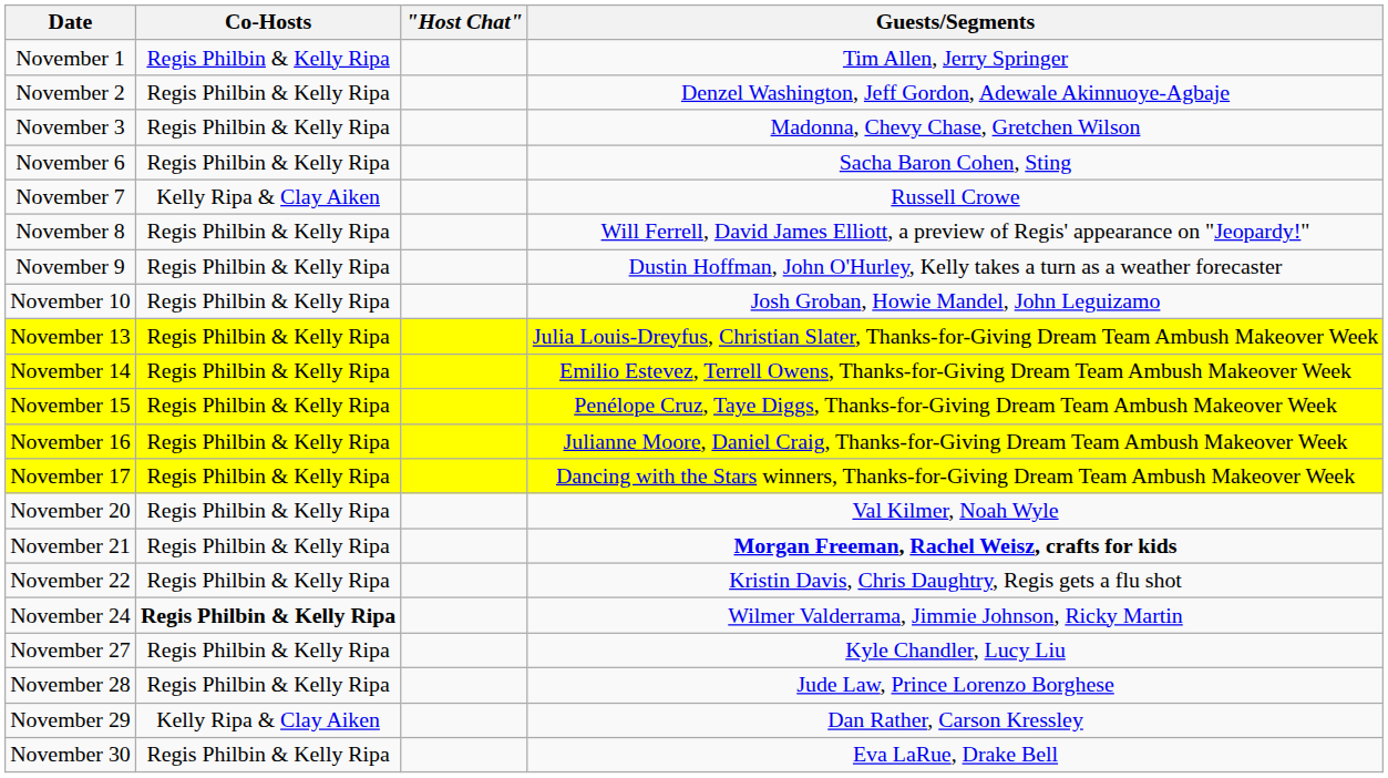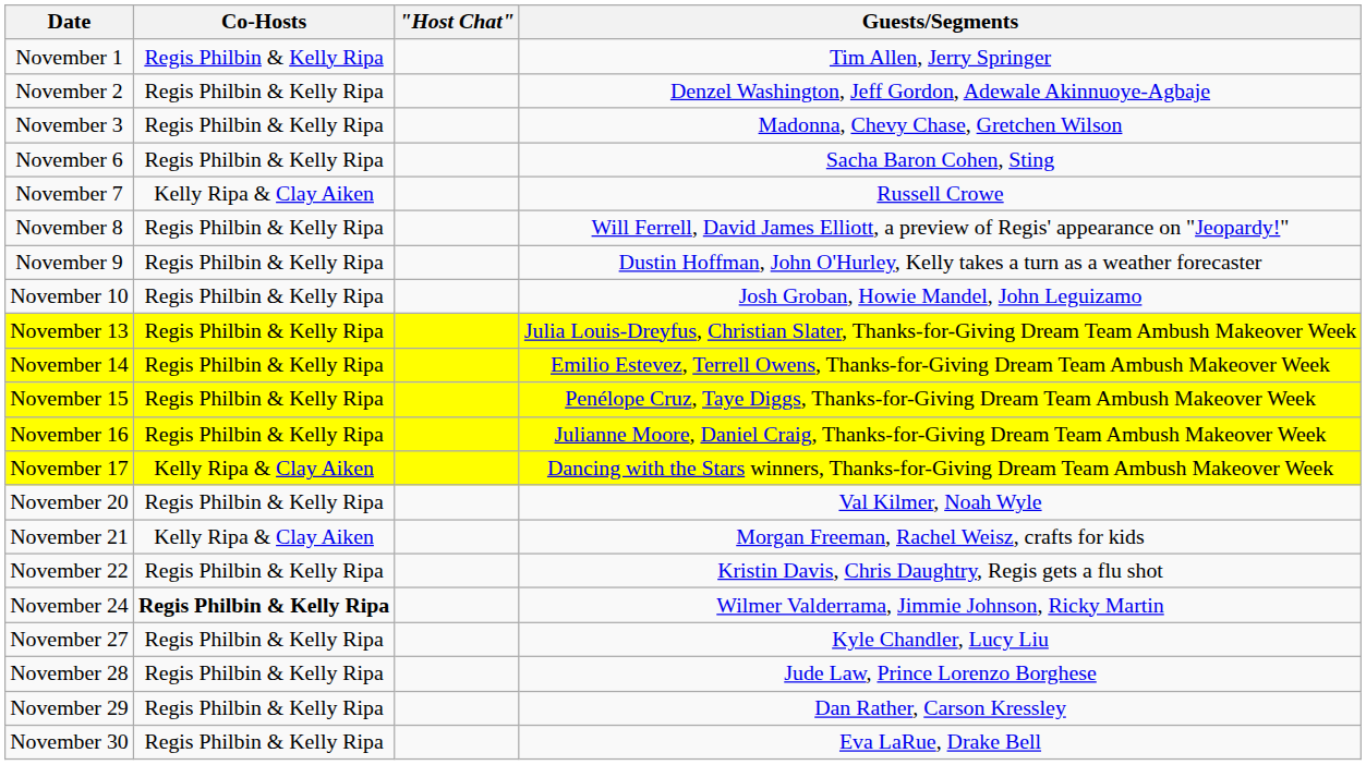 <table class="wikitable sortable" border="1" style="text-align:center">
 <tr>
 <th>Date</th>
 <th>Co-Hosts</th>
 <th><em>"Host Chat"</em></th>
 <th>Guests/Segments</th>
 </tr>
 <tr>
 <td>November 1</td>
 <td><a href='#'>Regis Philbin</a> & <a href='#'>Kelly Ripa</a></td>
 <td></td>
 <td><a href='#'>Tim Allen</a>, <a href='#'>Jerry Springer</a></td>
 </tr>
 <tr>
 <td>November 2</td>
 <td>Regis Philbin & Kelly Ripa</td>
 <td></td>
 <td><a href='#'>Denzel Washington</a>, <a href='#'>Jeff Gordon</a>, <a href='#'>Adewale Akinnuoye-Agbaje</a></td>
 </tr>
 <tr>
 <td>November 3</td>
 <td>Regis Philbin & Kelly Ripa</td>
 <td></td>
 <td><a href='#'>Madonna</a>, <a href='#'>Chevy Chase</a>, <a href='#'>Gretchen Wilson</a></td>
 </tr>
 <tr>
 <td>November 6</td>
 <td>Regis Philbin & Kelly Ripa</td>
 <td></td>
 <td><a href='#'>Sacha Baron Cohen</a>, <a href='#'>Sting</a></td>
 </tr>
 <tr>
 <td>November 7</td>
 <td>Kelly Ripa & <a href='#'>Clay Aiken</a></td>
 <td></td>
 <td><a href='#'>Russell Crowe</a></td>
 </tr>
 <tr>
 <td>November 8</td>
 <td>Regis Philbin & Kelly Ripa</td>
 <td></td>
 <td><a href='#'>Will Ferrell</a>, <a href='#'>David James Elliott</a>, a preview of Regis' appearance on "<a href='#'>Jeopardy!</a>"</td>
 </tr>
 <tr>
 <td>November 9</td>
 <td>Regis Philbin & Kelly Ripa</td>
 <td></td>
 <td><a href='#'>Dustin Hoffman</a>, <a href='#'>John O'Hurley</a>, Kelly takes a turn as a weather forecaster</td>
 </tr>
 <tr>
 <td>November 10</td>
 <td>Regis Philbin & Kelly Ripa</td>
 <td></td>
 <td><a href='#'>Josh Groban</a>, <a href='#'>Howie Mandel</a>, <a href='#'>John Leguizamo</a></td>
 </tr>
 <tr bgcolor=yellow>
 <td>November 13</td>
 <td>Regis Philbin & Kelly Ripa</td>
 <td></td>
 <td><a href='#'>Julia Louis-Dreyfus</a>, <a href='#'>Christian Slater</a>, Thanks-for-Giving Dream Team Ambush Makeover Week</td>
 </tr>
 <tr bgcolor=yellow>
 <td>November 14</td>
 <td>Regis Philbin & Kelly Ripa</td>
 <td></td>
 <td><a href='#'>Emilio Estevez</a>, <a href='#'>Terrell Owens</a>, Thanks-for-Giving Dream Team Ambush Makeover Week</td>
 </tr>
 <tr bgcolor=yellow>
 <td>November 15</td>
 <td>Regis Philbin & Kelly Ripa</td>
 <td></td>
 <td><a href='#'>Penélope Cruz</a>, <a href='#'>Taye Diggs</a>, Thanks-for-Giving Dream Team Ambush Makeover Week</td>
 </tr>
 <tr bgcolor=yellow>
 <td>November 16</td>
 <td>Regis Philbin & Kelly Ripa</td>
 <td></td>
 <td><a href='#'>Julianne Moore</a>, <a href='#'>Daniel Craig</a>, Thanks-for-Giving Dream Team Ambush Makeover Week</td>
 </tr>
 <tr bgcolor=yellow>
 <td>November 17</td>
-<td>Regis Philbin & Kelly Ripa</td>
+<td>Kelly Ripa & <a href='#'>Clay Aiken</a></td>
 <td></td>
 <td><a href='#'>Dancing with the Stars</a> winners, Thanks-for-Giving Dream Team Ambush Makeover Week</td>
 </tr>
 <tr>
 <td>November 20</td>
 <td>Regis Philbin & Kelly Ripa</td>
 <td></td>
 <td><a href='#'>Val Kilmer</a>, <a href='#'>Noah Wyle</a></td>
 </tr>
 <tr>
 <td>November 21</td>
-<td>Regis Philbin & Kelly Ripa</td>
+<td>Kelly Ripa & <a href='#'>Clay Aiken</a></td>
 <td></td>
-<td><strong><a href='#'>Morgan Freeman</a>, <a href='#'>Rachel Weisz</a>, crafts for kids</strong></td>
+<td><a href='#'>Morgan Freeman</a>, <a href='#'>Rachel Weisz</a>, crafts for kids</td>
 </tr>
 <tr>
 <td>November 22</td>
 <td>Regis Philbin & Kelly Ripa</td>
 <td></td>
 <td><a href='#'>Kristin Davis</a>, <a href='#'>Chris Daughtry</a>, Regis gets a flu shot</td>
 </tr>
 <tr>
 <td>November 24</td>
 <td><strong>Regis Philbin & Kelly Ripa</strong></td>
 <td></td>
 <td><a href='#'>Wilmer Valderrama</a>, <a href='#'>Jimmie Johnson</a>, <a href='#'>Ricky Martin</a></td>
 </tr>
 <tr>
 <td>November 27</td>
 <td>Regis Philbin & Kelly Ripa</td>
 <td></td>
 <td><a href='#'>Kyle Chandler</a>, <a href='#'>Lucy Liu</a></td>
 </tr>
 <tr>
 <td>November 28</td>
 <td>Regis Philbin & Kelly Ripa</td>
 <td></td>
 <td><a href='#'>Jude Law</a>, <a href='#'>Prince Lorenzo Borghese</a></td>
 </tr>
 <tr>
 <td>November 29</td>
-<td>Kelly Ripa & <a href='#'>Clay Aiken</a></td>
+<td>Regis Philbin & Kelly Ripa</td>
 <td></td>
 <td><a href='#'>Dan Rather</a>, <a href='#'>Carson Kressley</a></td>
 </tr>
 <tr>
 <td>November 30</td>
 <td>Regis Philbin & Kelly Ripa</td>
 <td></td>
 <td><a href='#'>Eva LaRue</a>, <a href='#'>Drake Bell</a></td>
 </tr>
 </table>
